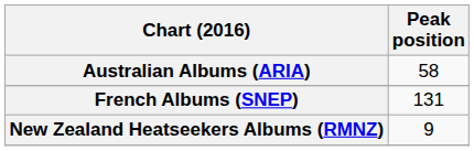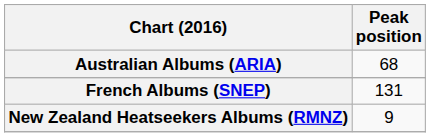 <table class="wikitable sortable plainrowheaders" style="text-align:center">
 <tr>
 <th scope="col">Chart (2016)</th>
 <th scope="col">Peak<br> position</th>
 </tr>
 <tr>
 <th scope="row">Australian Albums (<a href='#'>ARIA</a>)</th>
-<td>58</td>
+<td>68</td>
 </tr>
 <tr>
 </tr>
 <tr>
 </tr>
 <tr>
 </tr>
 <tr>
 </tr>
 <tr>
 <th scope="row">French Albums (<a href='#'>SNEP</a>)</th>
 <td>131</td>
 </tr>
 <tr>
 <th scope="row">New Zealand Heatseekers Albums (<a href='#'>RMNZ</a>)</th>
 <td>9</td>
 </tr>
 <tr>
 </tr>
 <tr>
 </tr>
 <tr>
 </tr>
 </table>
